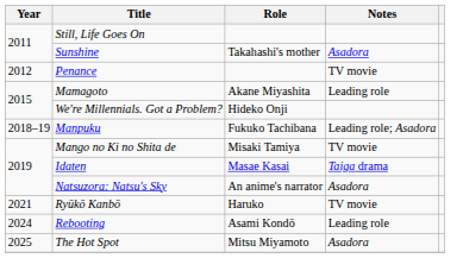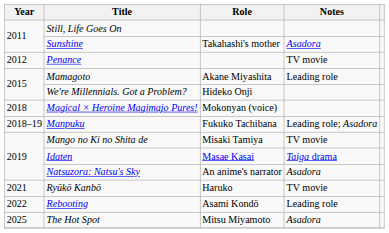 <table class="wikitable sortable">
 <tr>
 <th>Year</th>
 <th>Title</th>
 <th>Role</th>
 <th class="unsortable">Notes</th>
 <th class="unsortable"></th>
 </tr>
 <tr>
 <td rowspan=2>2011</td>
 <td><em>Still, Life Goes On</em></td>
 <td></td>
 <td></td>
 <td></td>
 </tr>
 <tr>
 <td><em><a href='#'>Sunshine</a></em></td>
 <td>Takahashi's mother</td>
 <td><em><a href='#'>Asadora</a></em></td>
 <td></td>
 </tr>
 <tr>
 <td>2012</td>
 <td><em><a href='#'>Penance</a></em></td>
 <td></td>
 <td>TV movie</td>
 <td></td>
 </tr>
 <tr>
 <td rowspan=2>2015</td>
 <td><em>Mamagoto</em></td>
 <td>Akane Miyashita</td>
 <td>Leading role</td>
 <td></td>
 </tr>
 <tr>
 <td><em>We're Millennials. Got a Problem?</em></td>
 <td>Hideko Onji</td>
 <td></td>
 <td></td>
 </tr>
 <tr>
+<td>2018</td>
+<td><em><a href='#'>Magical × Heroine Magimajo Pures!</a></em></td>
+<td>Mokonyan (voice)</td>
+<td></td>
+<td></td>
+</tr>
+<tr>
 <td>2018–19</td>
 <td><em><a href='#'>Manpuku</a></em></td>
 <td>Fukuko Tachibana</td>
 <td>Leading role; <em>Asadora</em></td>
 <td></td>
 </tr>
 <tr>
 <td rowspan=3>2019</td>
 <td><em>Mango no Ki no Shita de</em></td>
 <td>Misaki Tamiya</td>
 <td>TV movie</td>
 <td></td>
 </tr>
 <tr>
 <td><em><a href='#'>Idaten</a></em></td>
 <td><a href='#'>Masae Kasai</a></td>
 <td><a href='#'><em>Taiga</em> drama</a></td>
 <td></td>
 </tr>
 <tr>
 <td><em><a href='#'>Natsuzora: Natsu's Sky</a></em></td>
 <td>An anime's narrator</td>
 <td><em>Asadora</em></td>
 <td></td>
 </tr>
 <tr>
 <td>2021</td>
 <td><em>Ryūkō Kanbō</em></td>
 <td>Haruko</td>
 <td>TV movie</td>
 <td></td>
 </tr>
 <tr>
-<td>2024</td>
+<td>2022</td>
 <td><em><a href='#'>Rebooting</a></em></td>
 <td>Asami Kondō</td>
 <td>Leading role</td>
 <td></td>
 </tr>
 <tr>
 <td>2025</td>
 <td><em>The Hot Spot</em></td>
 <td>Mitsu Miyamoto</td>
 <td><em>Asadora</em></td>
 <td></td>
 </tr>
 <tr>
 </tr>
 </table>
